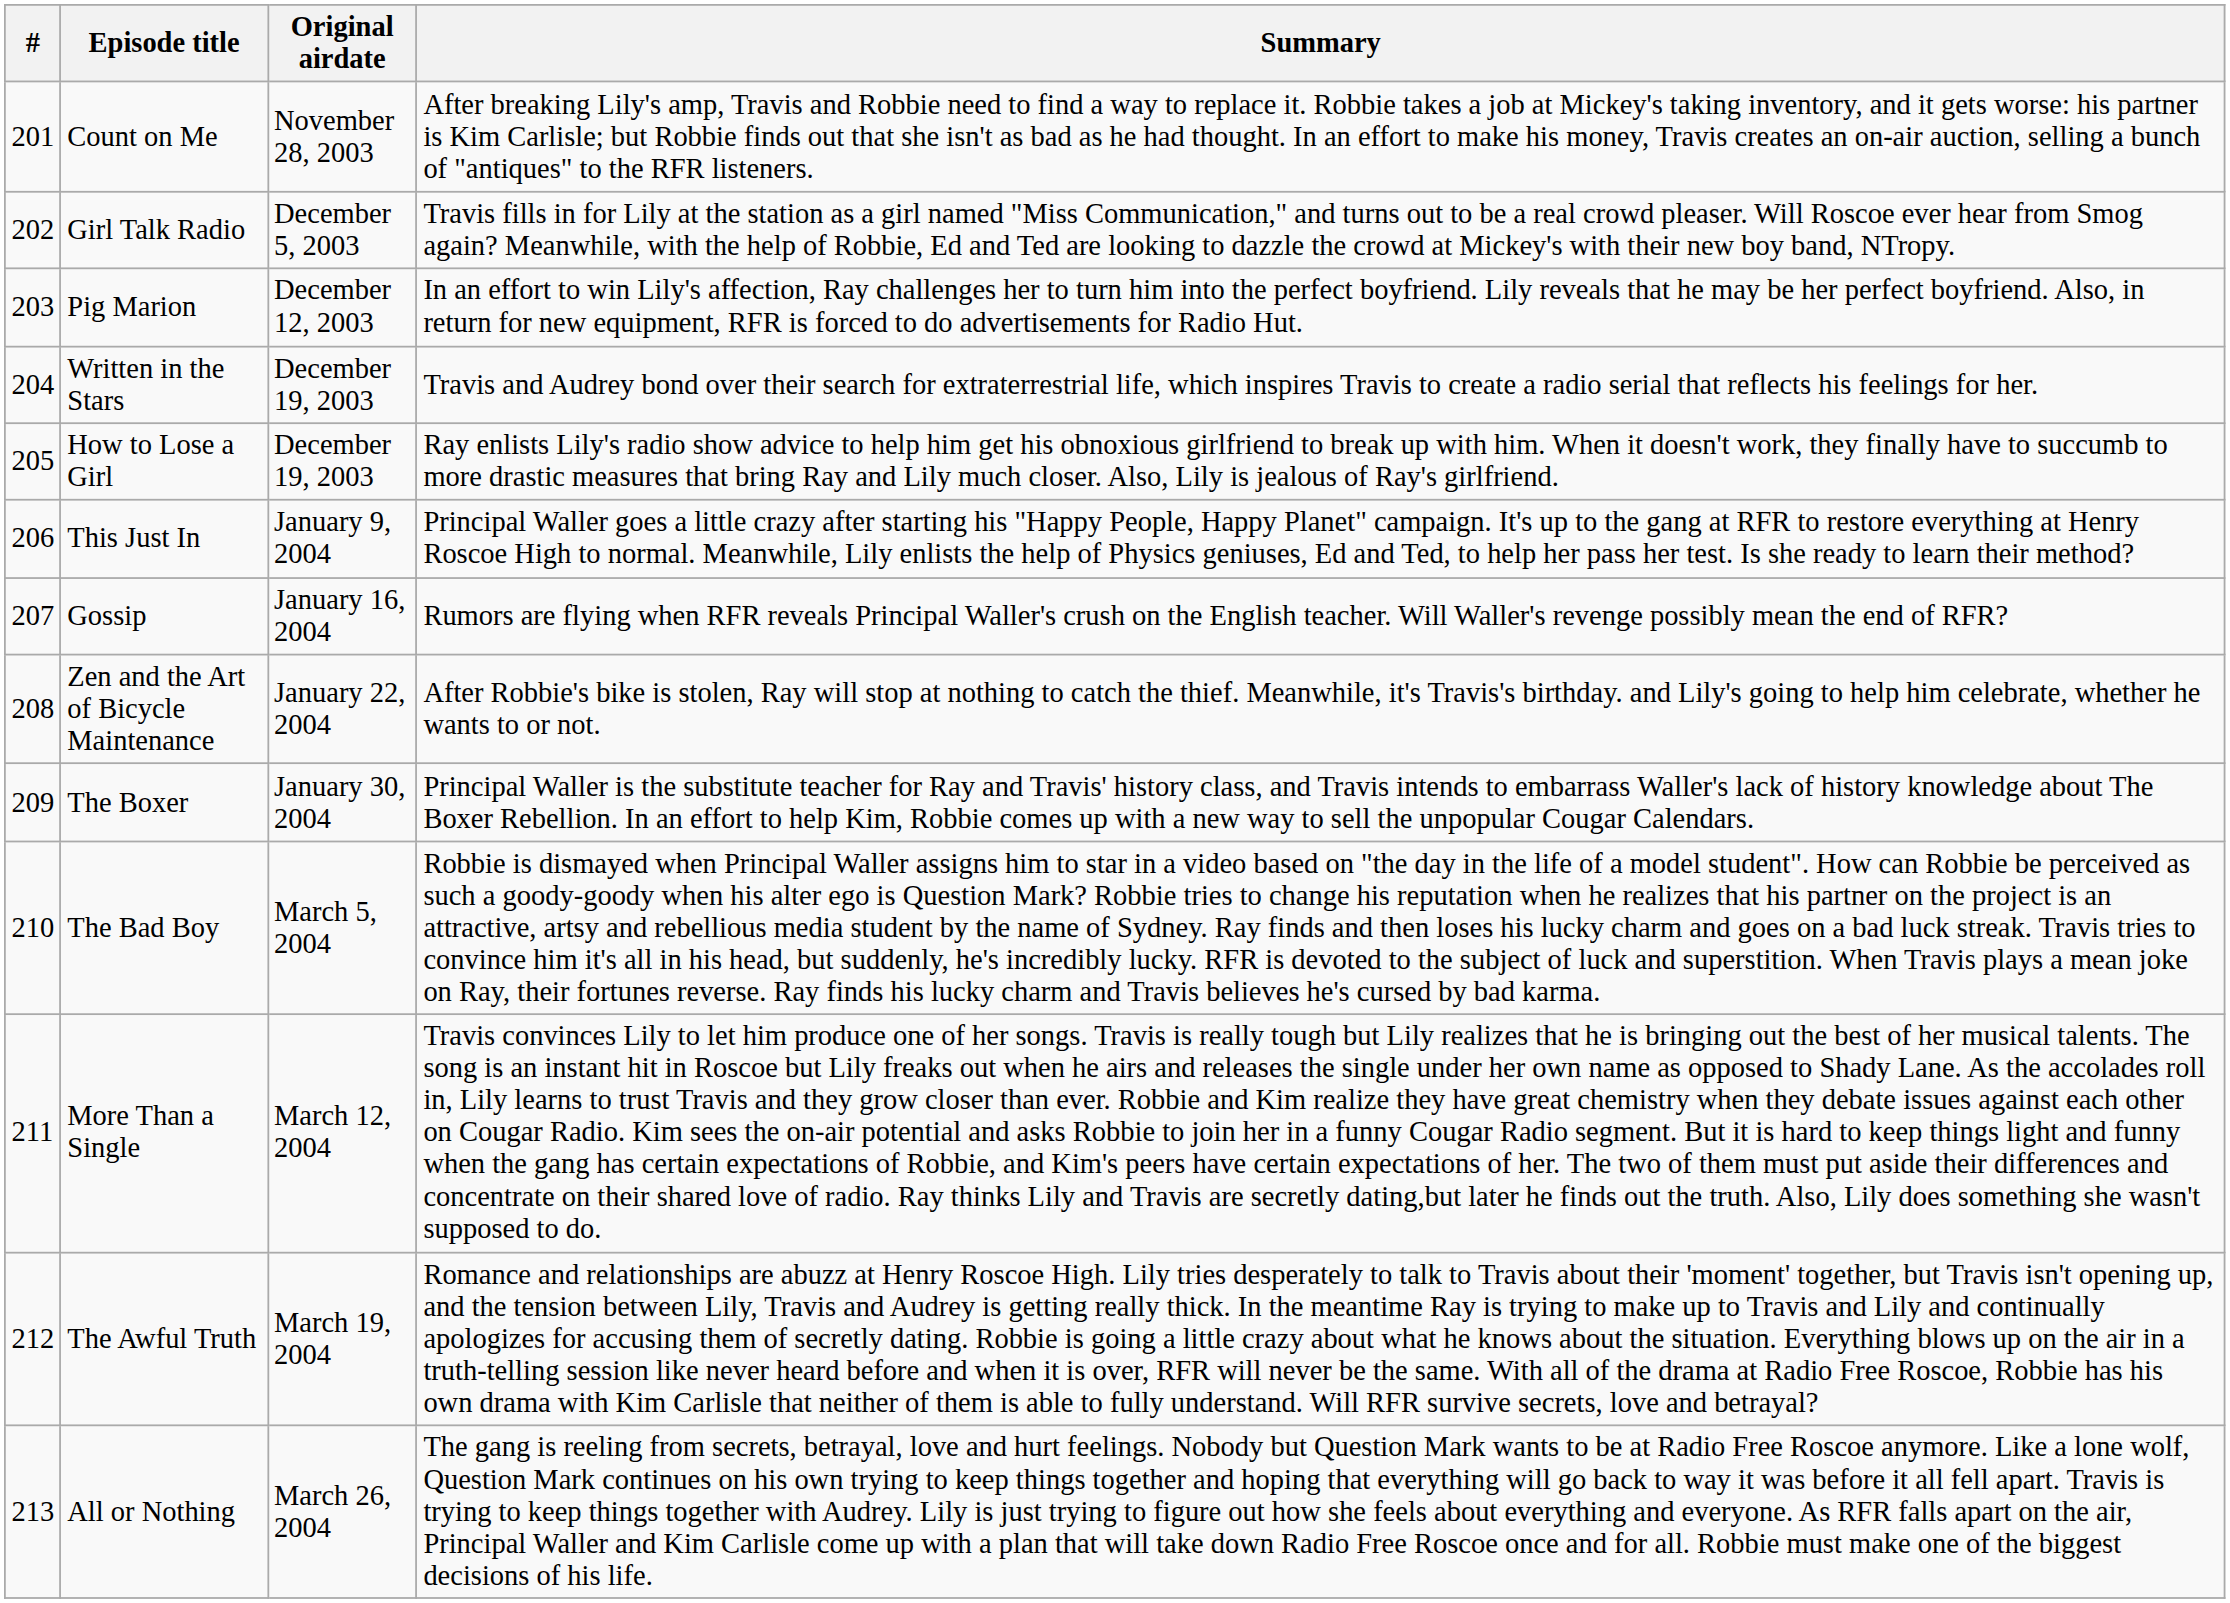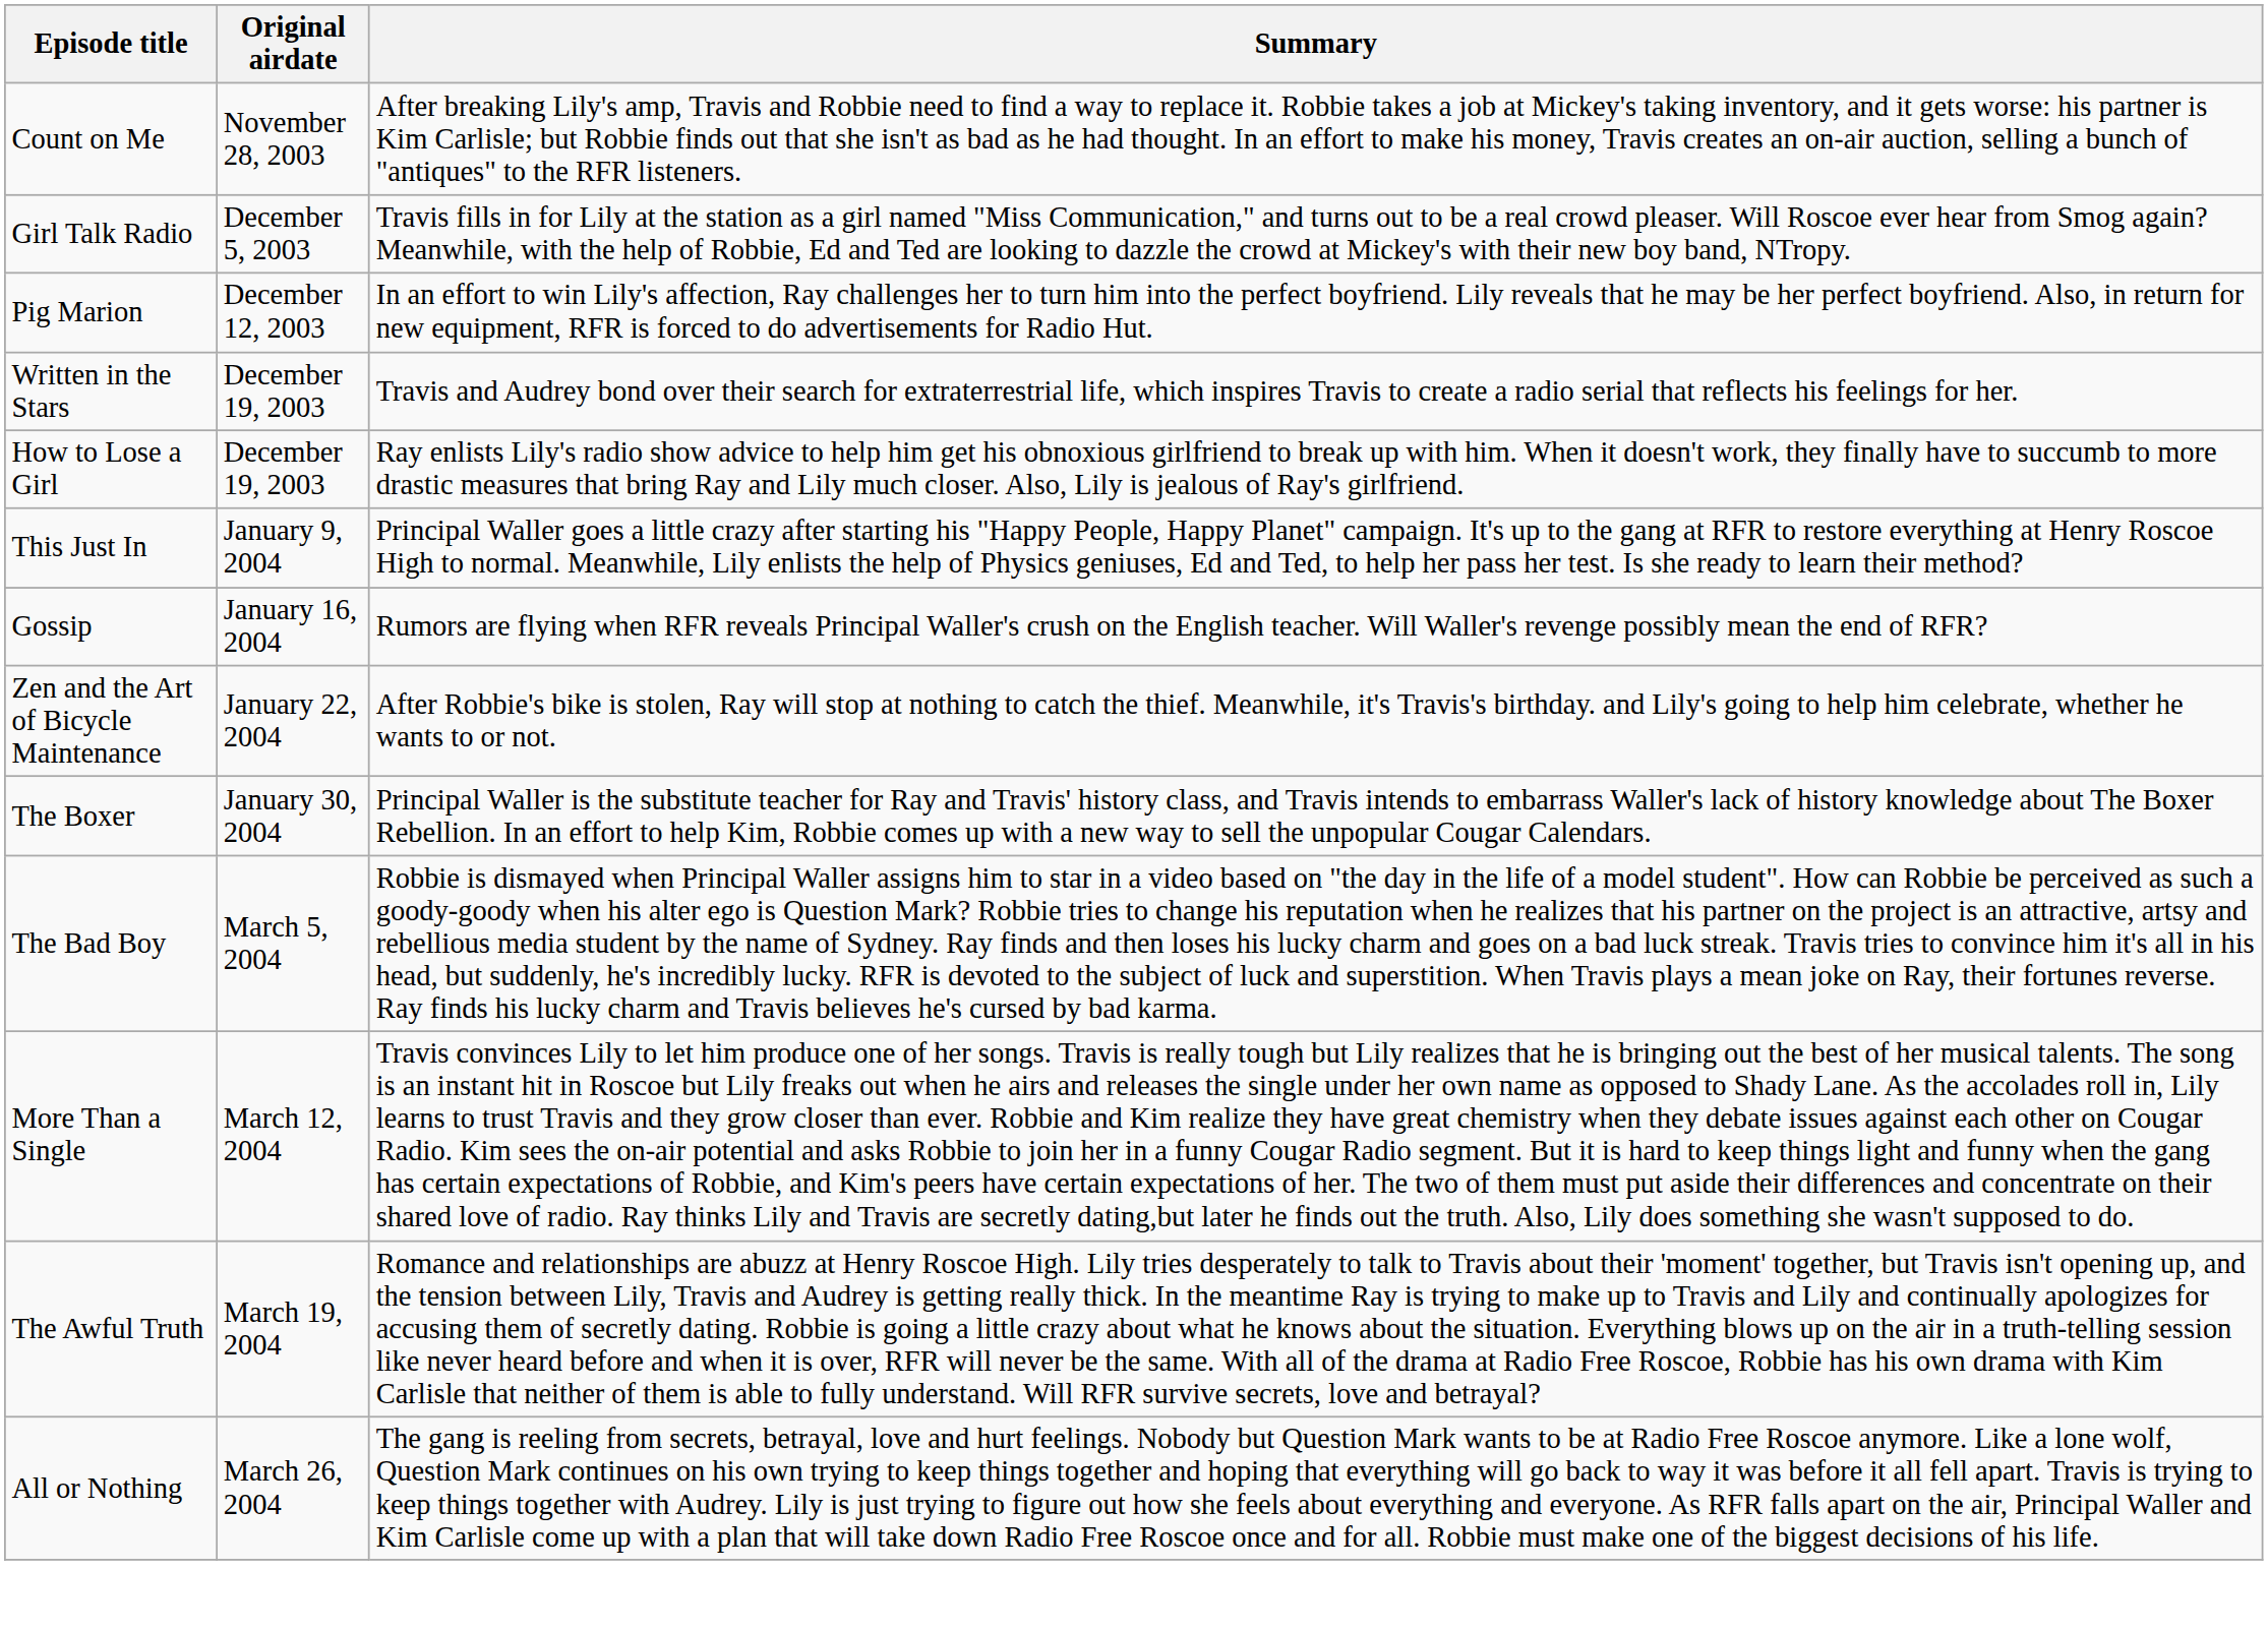 <table class="wikitable">
 <tr>
-<th>#</th>
 <th>Episode title</th>
 <th>Original airdate</th>
 <th>Summary</th>
 </tr>
 <tr>
-<td>201</td>
 <td>Count on Me</td>
 <td>November 28, 2003</td>
 <td>After breaking Lily's amp, Travis and Robbie need to find a way to replace it. Robbie takes a job at Mickey's taking inventory, and it gets worse: his partner is Kim Carlisle; but Robbie finds out that she isn't as bad as he had thought. In an effort to make his money, Travis creates an on-air auction, selling a bunch of "antiques" to the RFR listeners.</td>
 </tr>
 <tr>
-<td>202</td>
 <td>Girl Talk Radio</td>
 <td>December 5, 2003</td>
 <td>Travis fills in for Lily at the station as a girl named "Miss Communication," and turns out to be a real crowd pleaser. Will Roscoe ever hear from Smog again? Meanwhile, with the help of Robbie, Ed and Ted are looking to dazzle the crowd at Mickey's with their new boy band, NTropy.</td>
 </tr>
 <tr>
-<td>203</td>
 <td>Pig Marion</td>
 <td>December 12, 2003</td>
 <td>In an effort to win Lily's affection, Ray challenges her to turn him into the perfect boyfriend. Lily reveals that he may be her perfect boyfriend. Also, in return for new equipment, RFR is forced to do advertisements for Radio Hut.</td>
 </tr>
 <tr>
-<td>204</td>
 <td>Written in the Stars</td>
 <td>December 19, 2003</td>
 <td>Travis and Audrey bond over their search for extraterrestrial life, which inspires Travis to create a radio serial that reflects his feelings for her.</td>
 </tr>
 <tr>
-<td>205</td>
 <td>How to Lose a Girl</td>
 <td>December 19, 2003</td>
 <td>Ray enlists Lily's radio show advice to help him get his obnoxious girlfriend to break up with him. When it doesn't work, they finally have to succumb to more drastic measures that bring Ray and Lily much closer. Also, Lily is jealous of Ray's girlfriend.</td>
 </tr>
 <tr>
-<td>206</td>
 <td>This Just In</td>
 <td>January 9, 2004</td>
 <td>Principal Waller goes a little crazy after starting his "Happy People, Happy Planet" campaign. It's up to the gang at RFR to restore everything at Henry Roscoe High to normal. Meanwhile, Lily enlists the help of Physics geniuses, Ed and Ted, to help her pass her test. Is she ready to learn their method?</td>
 </tr>
 <tr>
-<td>207</td>
 <td>Gossip</td>
 <td>January 16, 2004</td>
 <td>Rumors are flying when RFR reveals Principal Waller's crush on the English teacher. Will Waller's revenge possibly mean the end of RFR?</td>
 </tr>
 <tr>
-<td>208</td>
 <td>Zen and the Art of Bicycle Maintenance</td>
 <td>January 22, 2004</td>
 <td>After Robbie's bike is stolen, Ray will stop at nothing to catch the thief. Meanwhile, it's Travis's birthday. and Lily's going to help him celebrate, whether he wants to or not.</td>
 </tr>
 <tr>
-<td>209</td>
 <td>The Boxer</td>
 <td>January 30, 2004</td>
 <td>Principal Waller is the substitute teacher for Ray and Travis' history class, and Travis intends to embarrass Waller's lack of history knowledge about The Boxer Rebellion. In an effort to help Kim, Robbie comes up with a new way to sell the unpopular Cougar Calendars.</td>
 </tr>
 <tr>
-<td>210</td>
 <td>The Bad Boy</td>
 <td>March 5, 2004</td>
 <td>Robbie is dismayed when Principal Waller assigns him to star in a video based on "the day in the life of a model student". How can Robbie be perceived as such a goody-goody when his alter ego is Question Mark? Robbie tries to change his reputation when he realizes that his partner on the project is an attractive, artsy and rebellious media student by the name of Sydney. Ray finds and then loses his lucky charm and goes on a bad luck streak. Travis tries to convince him it's all in his head, but suddenly, he's incredibly lucky. RFR is devoted to the subject of luck and superstition. When Travis plays a mean joke on Ray, their fortunes reverse. Ray finds his lucky charm and Travis believes he's cursed by bad karma.</td>
 </tr>
 <tr>
-<td>211</td>
 <td>More Than a Single</td>
 <td>March 12, 2004</td>
 <td>Travis convinces Lily to let him produce one of her songs. Travis is really tough but Lily realizes that he is bringing out the best of her musical talents. The song is an instant hit in Roscoe but Lily freaks out when he airs and releases the single under her own name as opposed to Shady Lane. As the accolades roll in, Lily learns to trust Travis and they grow closer than ever. Robbie and Kim realize they have great chemistry when they debate issues against each other on Cougar Radio. Kim sees the on-air potential and asks Robbie to join her in a funny Cougar Radio segment. But it is hard to keep things light and funny when the gang has certain expectations of Robbie, and Kim's peers have certain expectations of her. The two of them must put aside their differences and concentrate on their shared love of radio. Ray thinks Lily and Travis are secretly dating,but later he finds out the truth. Also, Lily does something she wasn't supposed to do.</td>
 </tr>
 <tr>
-<td>212</td>
 <td>The Awful Truth</td>
 <td>March 19, 2004</td>
 <td>Romance and relationships are abuzz at Henry Roscoe High. Lily tries desperately to talk to Travis about their 'moment' together, but Travis isn't opening up, and the tension between Lily, Travis and Audrey is getting really thick. In the meantime Ray is trying to make up to Travis and Lily and continually apologizes for accusing them of secretly dating. Robbie is going a little crazy about what he knows about the situation. Everything blows up on the air in a truth-telling session like never heard before and when it is over, RFR will never be the same. With all of the drama at Radio Free Roscoe, Robbie has his own drama with Kim Carlisle that neither of them is able to fully understand. Will RFR survive secrets, love and betrayal?</td>
 </tr>
 <tr>
-<td>213</td>
 <td>All or Nothing</td>
 <td>March 26, 2004</td>
 <td>The gang is reeling from secrets, betrayal, love and hurt feelings. Nobody but Question Mark wants to be at Radio Free Roscoe anymore. Like a lone wolf, Question Mark continues on his own trying to keep things together and hoping that everything will go back to way it was before it all fell apart. Travis is trying to keep things together with Audrey. Lily is just trying to figure out how she feels about everything and everyone. As RFR falls apart on the air, Principal Waller and Kim Carlisle come up with a plan that will take down Radio Free Roscoe once and for all. Robbie must make one of the biggest decisions of his life.</td>
 </tr>
 </table>
